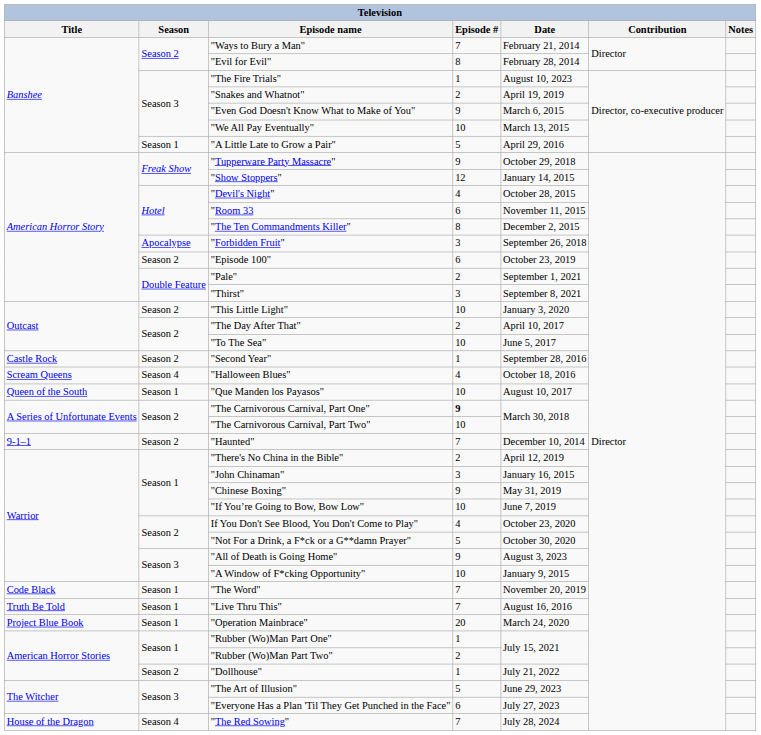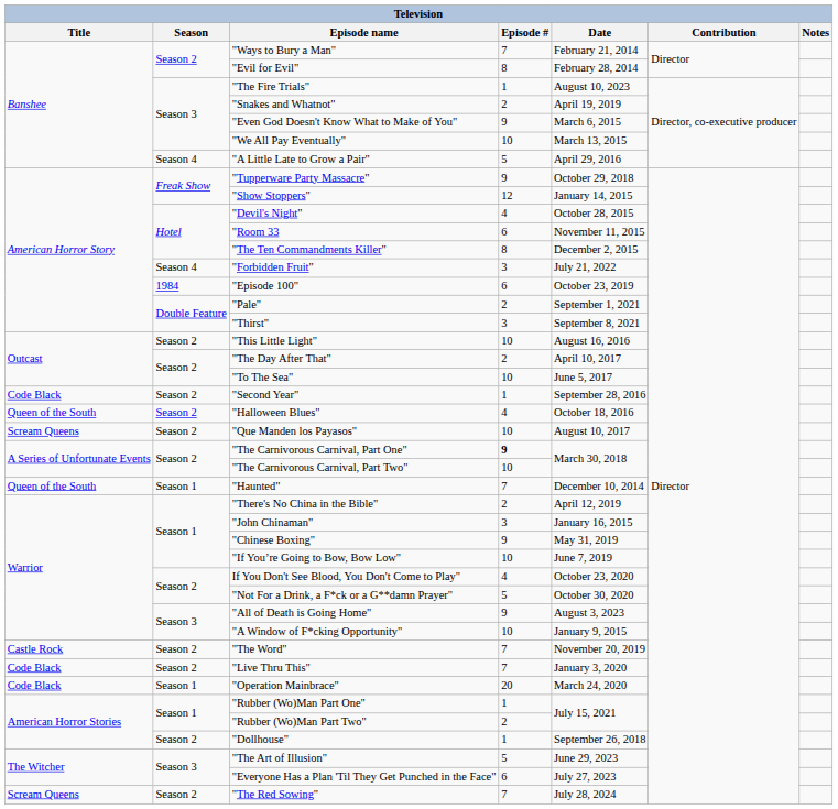 <table class="wikitable sortable">
 <tr style="background:#ccc; text-align:center;">
 <th colspan="7" style="background: LightSteelBlue;">Television</th>
 </tr>
 <tr>
 <th>Title</th>
 <th class="unsortable">Season</th>
 <th>Episode name</th>
 <th>Episode #</th>
 <th>Date</th>
 <th>Contribution</th>
 <th class="unsortable">Notes</th>
 </tr>
 <tr>
 <td rowspan="7"><em><a href='#'>Banshee</a></em></td>
 <td rowspan="2"><a href='#'>Season 2</a></td>
 <td>"Ways to Bury a Man"</td>
 <td>7</td>
 <td>February 21, 2014</td>
 <td rowspan="2">Director</td>
 <td></td>
 </tr>
 <tr>
 <td>"Evil for Evil"</td>
 <td>8</td>
 <td>February 28, 2014</td>
 <td></td>
 </tr>
 <tr>
 <td rowspan="4">Season 3</td>
 <td>"The Fire Trials"</td>
 <td>1</td>
 <td>August 10, 2023</td>
 <td rowspan="5">Director, co-executive producer</td>
 <td></td>
 </tr>
 <tr>
 <td>"Snakes and Whatnot"</td>
 <td>2</td>
 <td>April 19, 2019</td>
 <td></td>
 </tr>
 <tr>
 <td>"Even God Doesn't Know What to Make of You"</td>
 <td>9</td>
 <td>March 6, 2015</td>
 <td></td>
 </tr>
 <tr>
 <td>"We All Pay Eventually"</td>
 <td>10</td>
 <td>March 13, 2015</td>
 <td></td>
 </tr>
 <tr>
-<td>Season 1</td>
+<td>Season 4</td>
 <td>"A Little Late to Grow a Pair"</td>
 <td>5</td>
 <td>April 29, 2016</td>
 <td></td>
 </tr>
 <tr>
 <td rowspan="9"><em><a href='#'>American Horror Story</a></em></td>
 <td rowspan="2"><em><a href='#'>Freak Show</a></em></td>
 <td>"<a href='#'>Tupperware Party Massacre</a>"</td>
 <td>9</td>
 <td>October 29, 2018</td>
 <td rowspan="35">Director</td>
 <td></td>
 </tr>
 <tr>
 <td>"<a href='#'>Show Stoppers</a>"</td>
 <td>12</td>
 <td>January 14, 2015</td>
 <td></td>
 </tr>
 <tr>
 <td rowspan="3"><em><a href='#'>Hotel</a></em></td>
 <td>"<a href='#'>Devil's Night</a>"</td>
 <td>4</td>
 <td>October 28, 2015</td>
 <td></td>
 </tr>
 <tr>
 <td>"<a href='#'>Room 33</a><em></td>
 <td>6</td>
 <td>November 11, 2015</td>
 <td></td>
 </tr>
 <tr>
 <td>"<a href='#'>The Ten Commandments Killer</a>"</td>
 <td>8</td>
 <td>December 2, 2015</td>
 <td></td>
 </tr>
 <tr>
-<td></em><a href='#'>Apocalypse</a><em></td>
+<td>Season 4</td>
 <td>"<a href='#'>Forbidden Fruit</a>"</td>
 <td>3</td>
-<td>September 26, 2018</td>
+<td>July 21, 2022</td>
 <td></td>
 </tr>
 <tr>
-<td>Season 2</td>
+<td></em><a href='#'>1984</a><em></td>
 <td>"Episode 100"</td>
 <td>6</td>
 <td>October 23, 2019</td>
 <td></td>
 </tr>
 <tr>
 <td rowspan="2"></em><a href='#'>Double Feature</a><em></td>
 <td>"Pale"</td>
 <td>2</td>
 <td>September 1, 2021</td>
 <td></td>
 </tr>
 <tr>
 <td>"Thirst"</td>
 <td>3</td>
 <td>September 8, 2021</td>
 <td></td>
 </tr>
 <tr>
 <td rowspan="3"></em><a href='#'>Outcast</a><em></td>
 <td>Season 2</td>
 <td>"This Little Light"</td>
 <td>10</td>
-<td>January 3, 2020</td>
+<td>August 16, 2016</td>
 <td></td>
 </tr>
 <tr>
 <td rowspan="2">Season 2</td>
 <td>"The Day After That"</td>
 <td>2</td>
 <td>April 10, 2017</td>
 <td></td>
 </tr>
 <tr>
 <td>"To The Sea"</td>
 <td>10</td>
 <td>June 5, 2017</td>
 <td></td>
 </tr>
 <tr>
-<td></em><a href='#'>Castle Rock</a><em></td>
+<td></em><a href='#'>Code Black</a><em></td>
 <td>Season 2</td>
 <td>"Second Year"</td>
 <td>1</td>
 <td>September 28, 2016</td>
 <td></td>
 </tr>
 <tr>
-<td></em><a href='#'>Scream Queens</a><em></td>
-<td>Season 4</td>
+<td></em><a href='#'>Queen of the South</a><em></td>
+<td><a href='#'>Season 2</a></td>
 <td>"Halloween Blues"</td>
 <td>4</td>
 <td>October 18, 2016</td>
 <td></td>
 </tr>
 <tr>
-<td></em><a href='#'>Queen of the South</a><em></td>
-<td>Season 1</td>
+<td></em><a href='#'>Scream Queens</a><em></td>
+<td>Season 2</td>
 <td>"Que Manden los Payasos"</td>
 <td>10</td>
 <td>August 10, 2017</td>
 <td></td>
 </tr>
 <tr>
 <td rowspan="2"></em><a href='#'>A Series of Unfortunate Events</a><em></td>
 <td rowspan="2">Season 2</td>
 <td>"The Carnivorous Carnival, Part One"</td>
 <td><strong>9</strong></td>
 <td rowspan="2">March 30, 2018</td>
 <td></td>
 </tr>
 <tr>
 <td>"The Carnivorous Carnival, Part Two"</td>
 <td>10</td>
 <td></td>
 </tr>
 <tr>
-<td></em><a href='#'>9-1–1</a><em></td>
-<td>Season 2</td>
+<td></em><a href='#'>Queen of the South</a><em></td>
+<td>Season 1</td>
 <td>"Haunted"</td>
 <td>7</td>
 <td>December 10, 2014</td>
 <td></td>
 </tr>
 <tr>
 <td rowspan=8></em><a href='#'>Warrior</a><em></td>
 <td rowspan=4>Season 1</td>
 <td>"There's No China in the Bible"</td>
 <td>2</td>
 <td>April 12, 2019</td>
 <td></td>
 </tr>
 <tr>
 <td>"John Chinaman"</td>
 <td>3</td>
 <td>January 16, 2015</td>
 <td></td>
 </tr>
 <tr>
 <td>"Chinese Boxing"</td>
 <td>9</td>
 <td>May 31, 2019</td>
 <td></td>
 </tr>
 <tr>
 <td>"If You’re Going to Bow, Bow Low"</td>
 <td>10</td>
 <td>June 7, 2019</td>
 <td></td>
 </tr>
 <tr>
 <td rowspan=2>Season 2</td>
 <td>If You Don't See Blood, You Don't Come to Play"</td>
 <td>4</td>
 <td>October 23, 2020</td>
 <td></td>
 </tr>
 <tr>
 <td>"Not For a Drink, a F*ck or a G**damn Prayer"</td>
 <td>5</td>
 <td>October 30, 2020</td>
 <td></td>
 </tr>
 <tr>
 <td rowspan=2>Season 3</td>
 <td>"All of Death is Going Home"</td>
 <td>9</td>
 <td>August 3, 2023</td>
 <td></td>
 </tr>
 <tr>
 <td>"A Window of F*cking Opportunity"</td>
 <td>10</td>
 <td>January 9, 2015</td>
 <td></td>
 </tr>
 <tr>
-<td></em><a href='#'>Code Black</a><em></td>
-<td>Season 1</td>
+<td></em><a href='#'>Castle Rock</a><em></td>
+<td>Season 2</td>
 <td>"The Word"</td>
 <td>7</td>
 <td>November 20, 2019</td>
 <td></td>
 </tr>
 <tr>
-<td></em><a href='#'>Truth Be Told</a><em></td>
-<td>Season 1</td>
+<td></em><a href='#'>Code Black</a><em></td>
+<td>Season 2</td>
 <td>"Live Thru This"</td>
 <td>7</td>
-<td>August 16, 2016</td>
+<td>January 3, 2020</td>
 <td></td>
 </tr>
 <tr>
-<td></em><a href='#'>Project Blue Book</a><em></td>
+<td></em><a href='#'>Code Black</a><em></td>
 <td>Season 1</td>
 <td>"Operation Mainbrace"</td>
 <td>20</td>
 <td>March 24, 2020</td>
 <td></td>
 </tr>
 <tr>
 <td rowspan=3></em><a href='#'>American Horror Stories</a><em></td>
 <td rowspan=2>Season 1</td>
 <td>"Rubber (Wo)Man Part One"</td>
 <td>1</td>
 <td rowspan=2>July 15, 2021</td>
 <td></td>
 </tr>
 <tr>
 <td>"Rubber (Wo)Man Part Two"</td>
 <td>2</td>
 <td></td>
 </tr>
 <tr>
 <td>Season 2</td>
 <td>"Dollhouse"</td>
 <td>1</td>
-<td>July 21, 2022</td>
+<td>September 26, 2018</td>
 <td></td>
 </tr>
 <tr>
 <td rowspan=2></em><a href='#'>The Witcher</a><em></td>
 <td rowspan=2>Season 3</td>
 <td>"The Art of Illusion"</td>
 <td>5</td>
 <td>June 29, 2023</td>
 <td></td>
 </tr>
 <tr>
 <td>"Everyone Has a Plan 'Til They Get Punched in the Face"</td>
 <td>6</td>
 <td>July 27, 2023</td>
 <td></td>
 </tr>
 <tr>
-<td></em><a href='#'>House of the Dragon</a><em></td>
-<td>Season 4</td>
+<td></em><a href='#'>Scream Queens</a><em></td>
+<td>Season 2</td>
 <td>"<a href='#'>The Red Sowing</a>"</td>
 <td>7</td>
 <td>July 28, 2024</td>
 <td></td>
 </tr>
 </table>
